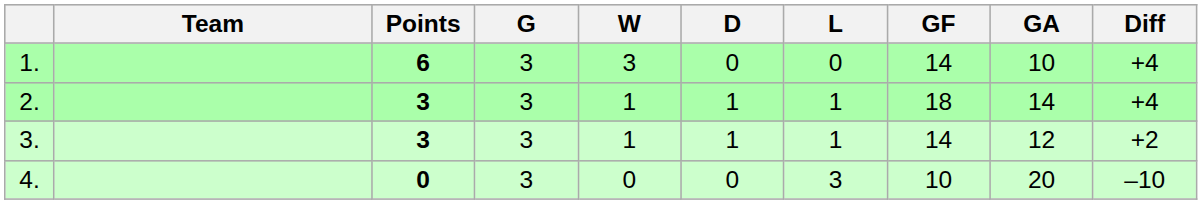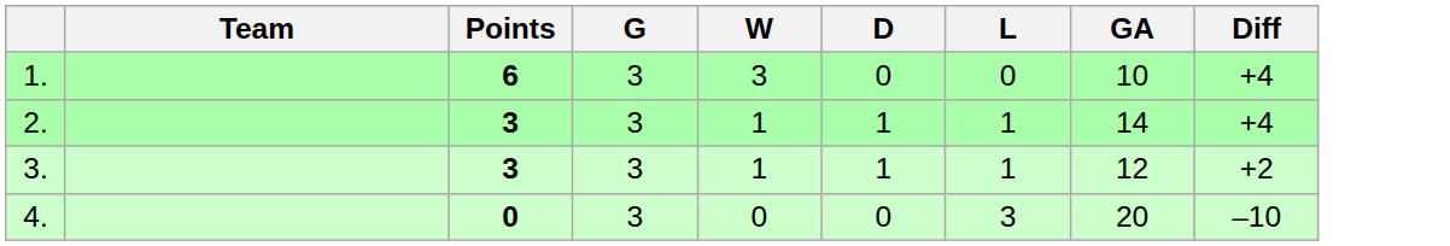 <table class=wikitable style="text-align:center">
 <tr bgcolor="#DCDCDC">
 <th width="25"></th>
 <th width="200">Team</th>
 <th width="60">Points</th>
 <th width="60">G</th>
 <th width="60">W</th>
 <th width="60">D</th>
 <th width="60">L</th>
-<th width="60">GF</th>
 <th width="60">GA</th>
 <th width="60">Diff</th>
 </tr>
 <tr bgcolor=#AAFFAA>
 <td>1.</td>
 <td align=left></td>
 <td><strong>6</strong></td>
 <td>3</td>
 <td>3</td>
 <td>0</td>
 <td>0</td>
-<td>14</td>
 <td>10</td>
 <td>+4</td>
 </tr>
 <tr bgcolor=#AAFFAA>
 <td>2.</td>
 <td align=left></td>
 <td><strong>3</strong></td>
 <td>3</td>
 <td>1</td>
 <td>1</td>
 <td>1</td>
-<td>18</td>
 <td>14</td>
 <td>+4</td>
 </tr>
 <tr bgcolor=#CCFFCC>
 <td>3.</td>
 <td align=left></td>
 <td><strong>3</strong></td>
 <td>3</td>
 <td>1</td>
 <td>1</td>
 <td>1</td>
-<td>14</td>
 <td>12</td>
 <td>+2</td>
 </tr>
 <tr bgcolor=#CCFFCC>
 <td>4.</td>
 <td align=left></td>
 <td><strong>0</strong></td>
 <td>3</td>
 <td>0</td>
 <td>0</td>
 <td>3</td>
-<td>10</td>
 <td>20</td>
 <td>–10</td>
 </tr>
 </table>
